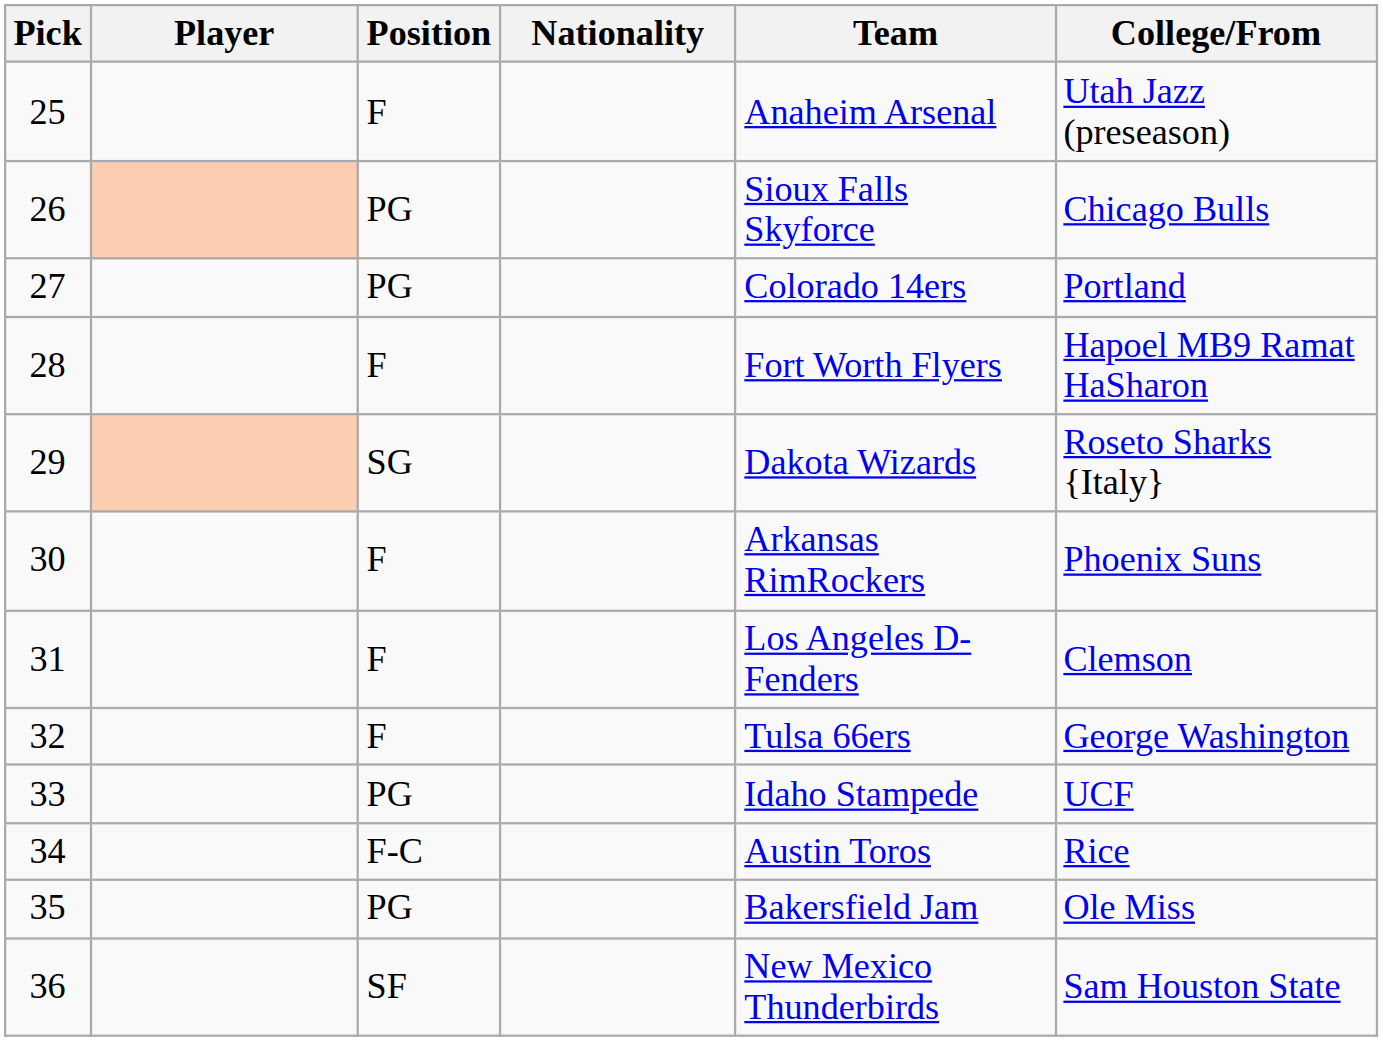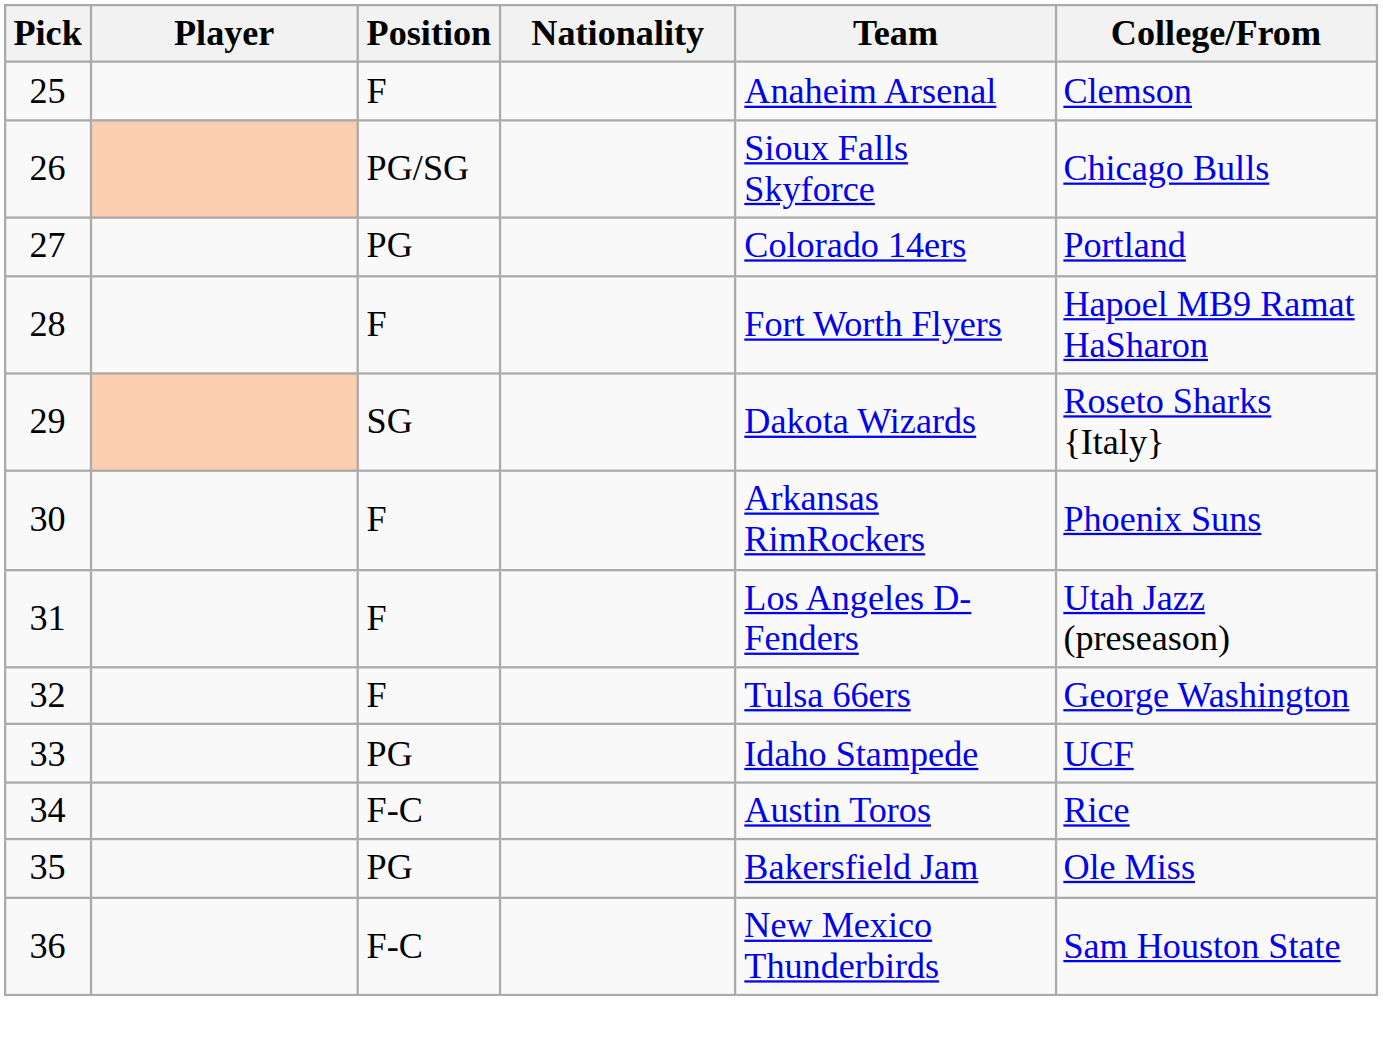 <table class="wikitable sortable">
 <tr>
 <th width="1%">Pick</th>
 <th width="22%">Player</th>
 <th width="1%">Position</th>
 <th width="18%">Nationality</th>
 <th width="25%">Team</th>
 <th width="25%">College/From</th>
 </tr>
 <tr>
 <td align=center>25</td>
 <td></td>
 <td>F</td>
 <td></td>
 <td><a href='#'>Anaheim Arsenal</a></td>
-<td><a href='#'>Utah Jazz</a> (preseason)</td>
+<td><a href='#'>Clemson</a></td>
 </tr>
 <tr>
 <td align=center>26</td>
 <td style="background-color:#FBCEB1"></td>
-<td>PG</td>
+<td>PG/SG</td>
 <td></td>
 <td><a href='#'>Sioux Falls Skyforce</a></td>
 <td><a href='#'>Chicago Bulls</a></td>
 </tr>
 <tr>
 <td align=center>27</td>
 <td></td>
 <td>PG</td>
 <td></td>
 <td><a href='#'>Colorado 14ers</a></td>
 <td><a href='#'>Portland</a></td>
 </tr>
 <tr>
 <td align=center>28</td>
 <td></td>
 <td>F</td>
 <td><br></td>
 <td><a href='#'>Fort Worth Flyers</a></td>
 <td><a href='#'>Hapoel MB9 Ramat HaSharon</a></td>
 </tr>
 <tr>
 <td align=center>29</td>
 <td style="background-color:#FBCEB1"></td>
 <td>SG</td>
 <td></td>
 <td><a href='#'>Dakota Wizards</a></td>
 <td><a href='#'>Roseto Sharks</a> {Italy}</td>
 </tr>
 <tr>
 <td align=center>30</td>
 <td></td>
 <td>F</td>
 <td></td>
 <td><a href='#'>Arkansas RimRockers</a></td>
 <td><a href='#'>Phoenix Suns</a></td>
 </tr>
 <tr>
 <td align=center>31</td>
 <td></td>
 <td>F</td>
 <td></td>
 <td><a href='#'>Los Angeles D-Fenders</a></td>
-<td><a href='#'>Clemson</a></td>
+<td><a href='#'>Utah Jazz</a> (preseason)</td>
 </tr>
 <tr>
 <td align=center>32</td>
 <td></td>
 <td>F</td>
 <td></td>
 <td><a href='#'>Tulsa 66ers</a></td>
 <td><a href='#'>George Washington</a></td>
 </tr>
 <tr>
 <td align=center>33</td>
 <td></td>
 <td>PG</td>
 <td></td>
 <td><a href='#'>Idaho Stampede</a></td>
 <td><a href='#'>UCF</a></td>
 </tr>
 <tr>
 <td align=center>34</td>
 <td></td>
 <td>F-C</td>
 <td></td>
 <td><a href='#'>Austin Toros</a></td>
 <td><a href='#'>Rice</a></td>
 </tr>
 <tr>
 <td align=center>35</td>
 <td></td>
 <td>PG</td>
 <td></td>
 <td><a href='#'>Bakersfield Jam</a></td>
 <td><a href='#'>Ole Miss</a></td>
 </tr>
 <tr>
 <td align=center>36</td>
 <td></td>
-<td>SF</td>
+<td>F-C</td>
 <td></td>
 <td><a href='#'>New Mexico Thunderbirds</a></td>
 <td><a href='#'>Sam Houston State</a></td>
 </tr>
 </table>
